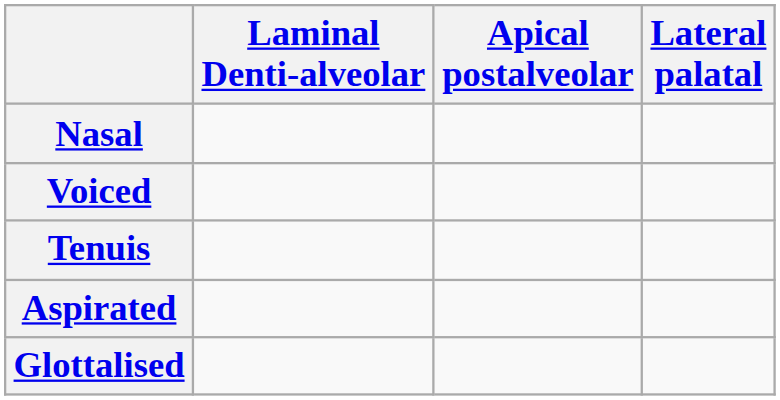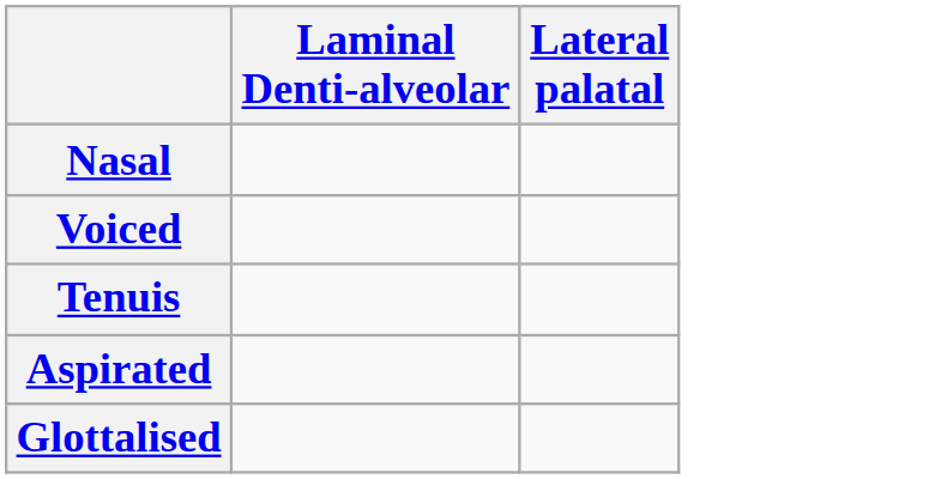 <table Class=wikitable style="text-align:center">
 <tr>
 <th></th>
 <th><a href='#'>Laminal</a><br><a href='#'>Denti-alveolar</a></th>
-<th><a href='#'>Apical</a><br><a href='#'>postalveolar</a></th>
 <th><a href='#'>Lateral</a><br><a href='#'>palatal</a></th>
 </tr>
 <tr>
 <th><a href='#'>Nasal</a></th>
-<td> </td>
 <td> </td>
 <td> </td>
 </tr>
 <tr>
 <th><a href='#'>Voiced</a></th>
 <td> </td>
 <td> </td>
-<td> </td>
 </tr>
 <tr>
 <th><a href='#'>Tenuis</a></th>
-<td> </td>
 <td> </td>
 <td> </td>
 </tr>
 <tr>
 <th><a href='#'>Aspirated</a></th>
 <td> </td>
 <td> </td>
-<td> </td>
 </tr>
 <tr>
 <th><a href='#'>Glottalised</a></th>
 <td> </td>
 <td> </td>
-<td> </td>
 </tr>
 </table>
